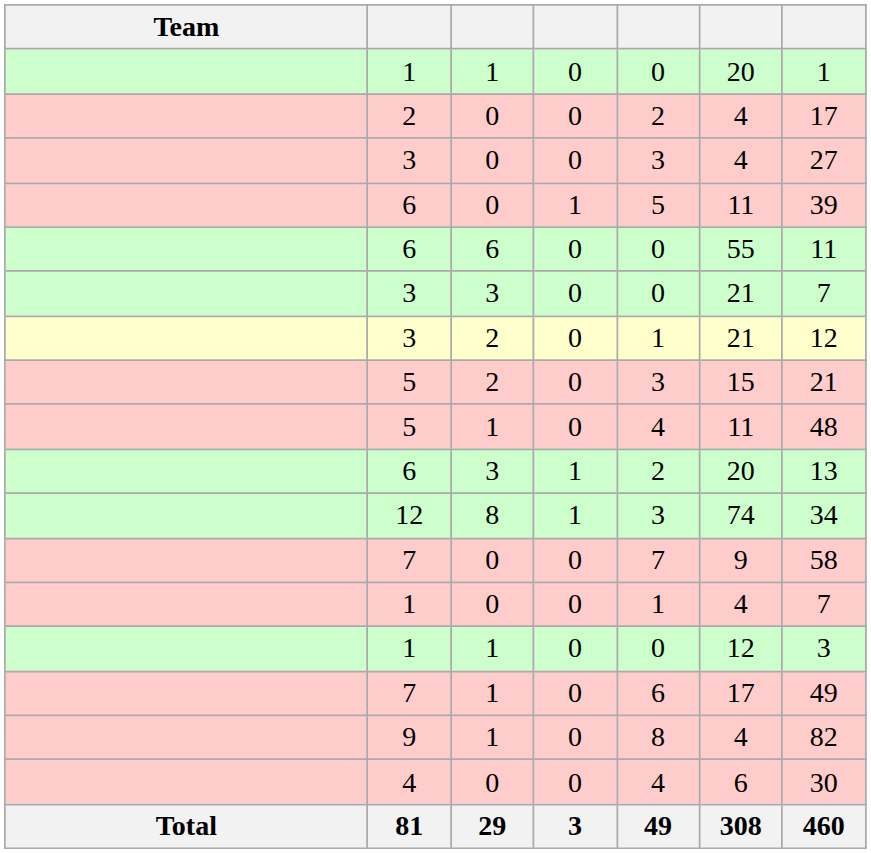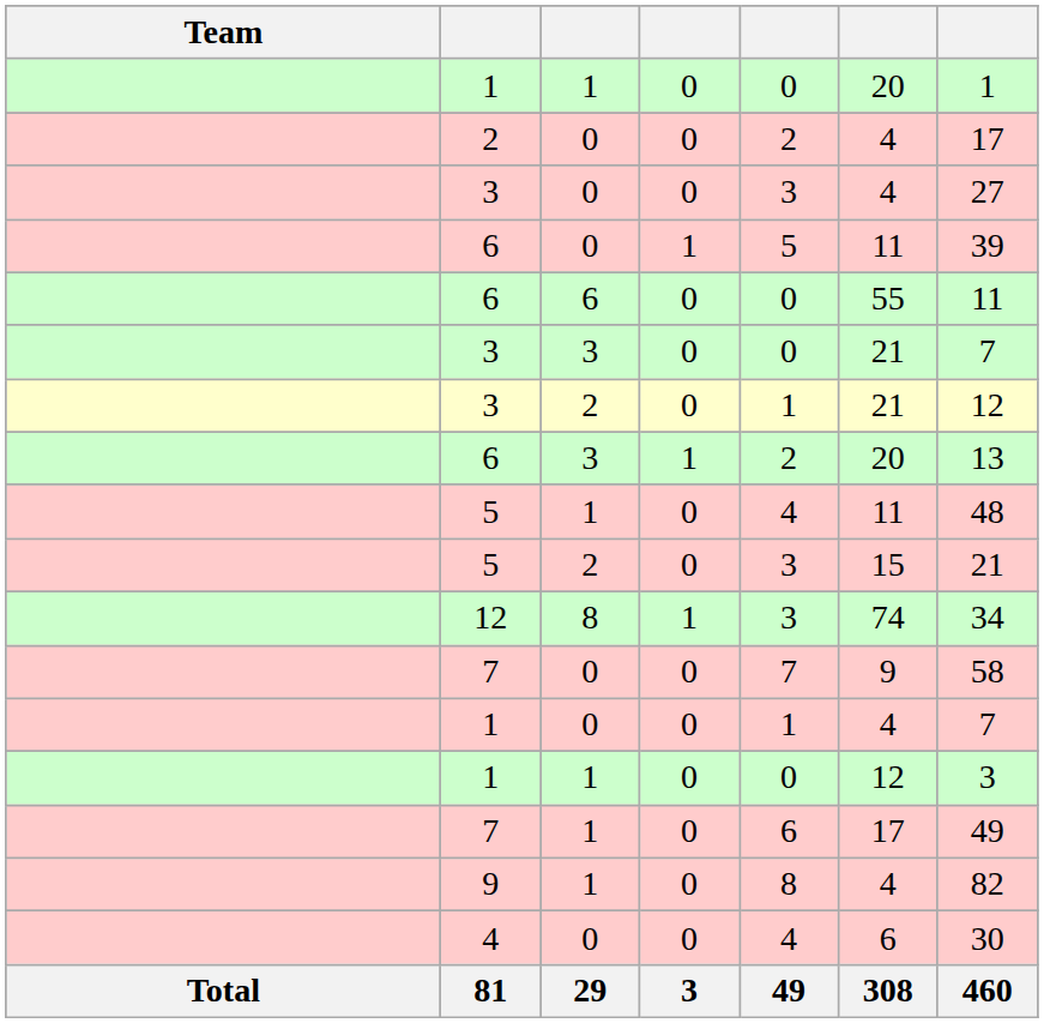 <table class="wikitable" style="text-align:center">
 <tr>
 <th width=200>Team</th>
 <th width=40></th>
 <th width=40></th>
 <th width=40></th>
 <th width=40></th>
 <th width=40></th>
 <th width=40></th>
 </tr>
 <tr bgcolor=CCFFCC>
 <td style="text-align:left"></td>
 <td>1</td>
 <td>1</td>
 <td>0</td>
 <td>0</td>
 <td>20</td>
 <td>1</td>
 </tr>
 <tr bgcolor=FFCCCC>
 <td style="text-align:left"></td>
 <td>2</td>
 <td>0</td>
 <td>0</td>
 <td>2</td>
 <td>4</td>
 <td>17</td>
 </tr>
 <tr bgcolor=FFCCCC>
 <td style="text-align:left"></td>
 <td>3</td>
 <td>0</td>
 <td>0</td>
 <td>3</td>
 <td>4</td>
 <td>27</td>
 </tr>
 <tr bgcolor=FFCCCC>
 <td style="text-align:left"></td>
 <td>6</td>
 <td>0</td>
 <td>1</td>
 <td>5</td>
 <td>11</td>
 <td>39</td>
 </tr>
 <tr bgcolor=CCFFCC>
 <td style="text-align:left"></td>
 <td>6</td>
 <td>6</td>
 <td>0</td>
 <td>0</td>
 <td>55</td>
 <td>11</td>
 </tr>
 <tr bgcolor=CCFFCC>
 <td style="text-align:left"></td>
 <td>3</td>
 <td>3</td>
 <td>0</td>
 <td>0</td>
 <td>21</td>
 <td>7</td>
 </tr>
 <tr bgcolor=FFFFCC>
 <td style="text-align:left"></td>
 <td>3</td>
 <td>2</td>
 <td>0</td>
 <td>1</td>
 <td>21</td>
 <td>12</td>
 </tr>
-<tr bgcolor=FFCCCC>
+<tr bgcolor=CCFFCC>
 <td style="text-align:left"></td>
-<td>5</td>
+<td>6</td>
+<td>3</td>
+<td>1</td>
 <td>2</td>
-<td>0</td>
-<td>3</td>
-<td>15</td>
-<td>21</td>
+<td>20</td>
+<td>13</td>
 </tr>
 <tr bgcolor=FFCCCC>
 <td style="text-align:left"></td>
 <td>5</td>
 <td>1</td>
 <td>0</td>
 <td>4</td>
 <td>11</td>
 <td>48</td>
 </tr>
-<tr bgcolor=CCFFCC>
+<tr bgcolor=FFCCCC>
 <td style="text-align:left"></td>
-<td>6</td>
+<td>5</td>
+<td>2</td>
+<td>0</td>
 <td>3</td>
-<td>1</td>
-<td>2</td>
-<td>20</td>
-<td>13</td>
+<td>15</td>
+<td>21</td>
 </tr>
 <tr bgcolor=CCFFCC>
 <td style="text-align:left"></td>
 <td>12</td>
 <td>8</td>
 <td>1</td>
 <td>3</td>
 <td>74</td>
 <td>34</td>
 </tr>
 <tr bgcolor=FFCCCC>
 <td style="text-align:left"></td>
 <td>7</td>
 <td>0</td>
 <td>0</td>
 <td>7</td>
 <td>9</td>
 <td>58</td>
 </tr>
 <tr bgcolor=FFCCCC>
 <td style="text-align:left"></td>
 <td>1</td>
 <td>0</td>
 <td>0</td>
 <td>1</td>
 <td>4</td>
 <td>7</td>
 </tr>
 <tr bgcolor=CCFFCC>
 <td style="text-align:left"></td>
 <td>1</td>
 <td>1</td>
 <td>0</td>
 <td>0</td>
 <td>12</td>
 <td>3</td>
 </tr>
 <tr bgcolor=FFCCCC>
 <td style="text-align:left"></td>
 <td>7</td>
 <td>1</td>
 <td>0</td>
 <td>6</td>
 <td>17</td>
 <td>49</td>
 </tr>
 <tr bgcolor=FFCCCC>
 <td style="text-align:left"></td>
 <td>9</td>
 <td>1</td>
 <td>0</td>
 <td>8</td>
 <td>4</td>
 <td>82</td>
 </tr>
 <tr bgcolor=FFCCCC>
 <td style="text-align:left"></td>
 <td>4</td>
 <td>0</td>
 <td>0</td>
 <td>4</td>
 <td>6</td>
 <td>30</td>
 </tr>
 <tr>
 <th>Total</th>
 <th>81</th>
 <th>29</th>
 <th>3</th>
 <th>49</th>
 <th>308</th>
 <th>460</th>
 </tr>
 </table>
